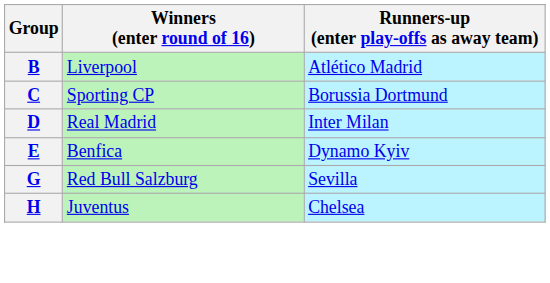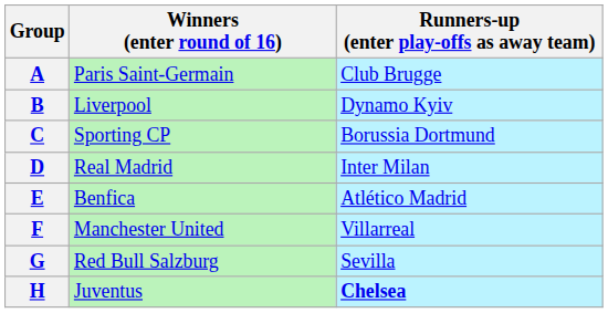 <table class="wikitable">
 <tr>
 <th>Group</th>
 <th width=210>Winners<br>(enter <a href='#'>round of 16</a>)</th>
 <th width=210>Runners-up<br>(enter <a href='#'>play-offs</a> as away team)</th>
 </tr>
 <tr>
+<th><a href='#'>A</a></th>
+<td bgcolor=#BBF3BB> <a href='#'>Paris Saint-Germain</a></td>
+<td bgcolor=#BBF3FF> <a href='#'>Club Brugge</a></td>
+</tr>
+<tr>
 <th><a href='#'>B</a></th>
 <td bgcolor=#BBF3BB> <a href='#'>Liverpool</a></td>
-<td bgcolor=#BBF3FF> <a href='#'>Atlético Madrid</a></td>
+<td bgcolor=#BBF3FF> <a href='#'>Dynamo Kyiv</a></td>
 </tr>
 <tr>
 <th><a href='#'>C</a></th>
 <td bgcolor=#BBF3BB> <a href='#'>Sporting CP</a></td>
 <td bgcolor=#BBF3FF> <a href='#'>Borussia Dortmund</a></td>
 </tr>
 <tr>
 <th><a href='#'>D</a></th>
 <td bgcolor=#BBF3BB> <a href='#'>Real Madrid</a></td>
 <td bgcolor=#BBF3FF> <a href='#'>Inter Milan</a></td>
 </tr>
 <tr>
 <th><a href='#'>E</a></th>
 <td bgcolor=#BBF3BB> <a href='#'>Benfica</a></td>
-<td bgcolor=#BBF3FF> <a href='#'>Dynamo Kyiv</a></td>
+<td bgcolor=#BBF3FF> <a href='#'>Atlético Madrid</a></td>
+</tr>
+<tr>
+<th><a href='#'>F</a></th>
+<td bgcolor=#BBF3BB> <a href='#'>Manchester United</a></td>
+<td bgcolor=#BBF3FF> <a href='#'>Villarreal</a></td>
 </tr>
 <tr>
 <th><a href='#'>G</a></th>
 <td bgcolor=#BBF3BB> <a href='#'>Red Bull Salzburg</a></td>
 <td bgcolor=#BBF3FF> <a href='#'>Sevilla</a></td>
 </tr>
 <tr>
 <th><a href='#'>H</a></th>
 <td bgcolor=#BBF3BB> <a href='#'>Juventus</a></td>
-<td bgcolor=#BBF3FF> <a href='#'>Chelsea</a></td>
+<td bgcolor=#BBF3FF><strong> <a href='#'>Chelsea</a></strong></td>
 </tr>
 </table>
